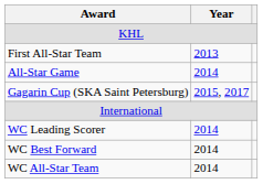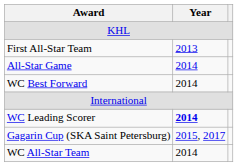 <table class="wikitable">
 <tr>
 <th>Award</th>
 <th>Year</th>
 <th></th>
 </tr>
 <tr ALIGN="center" bgcolor="#e0e0e0">
 <td colspan="3"><a href='#'>KHL</a></td>
 </tr>
 <tr>
 <td>First All-Star Team</td>
 <td><a href='#'>2013</a></td>
 <td></td>
 </tr>
 <tr>
 <td><a href='#'>All-Star Game</a></td>
 <td><a href='#'>2014</a></td>
 <td></td>
 </tr>
 <tr>
-<td><a href='#'>Gagarin Cup</a> (SKA Saint Petersburg)</td>
-<td><a href='#'>2015</a>, <a href='#'>2017</a></td>
+<td>WC <a href='#'>Best Forward</a></td>
+<td>2014</td>
 <td></td>
 </tr>
 <tr ALIGN="center" bgcolor="#e0e0e0">
 <td colspan="3"><a href='#'>International</a></td>
 </tr>
 <tr>
 <td><a href='#'>WC</a> Leading Scorer</td>
-<td><a href='#'>2014</a></td>
+<td><strong><a href='#'>2014</a></strong></td>
 <td></td>
 </tr>
 <tr>
-<td>WC <a href='#'>Best Forward</a></td>
-<td>2014</td>
+<td><a href='#'>Gagarin Cup</a> (SKA Saint Petersburg)</td>
+<td><a href='#'>2015</a>, <a href='#'>2017</a></td>
 <td></td>
 </tr>
 <tr>
 <td>WC <a href='#'>All-Star Team</a></td>
 <td>2014</td>
 <td></td>
 </tr>
 </table>
